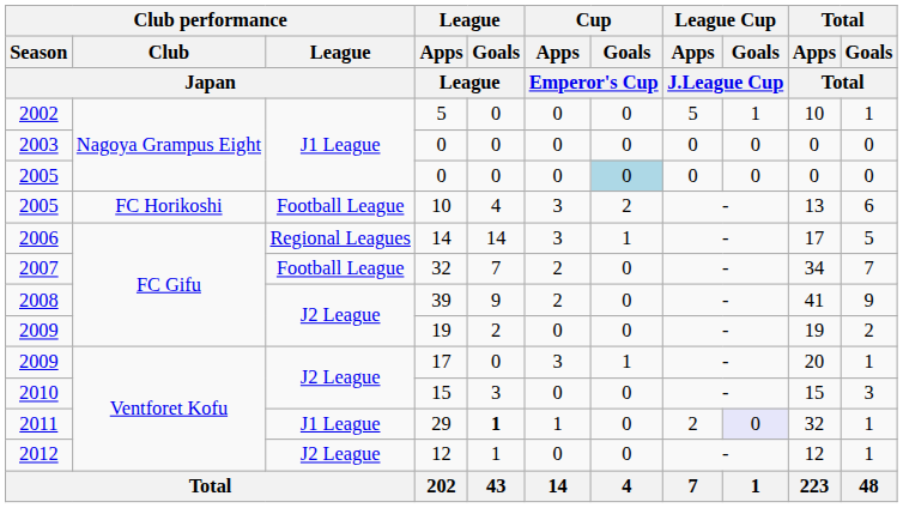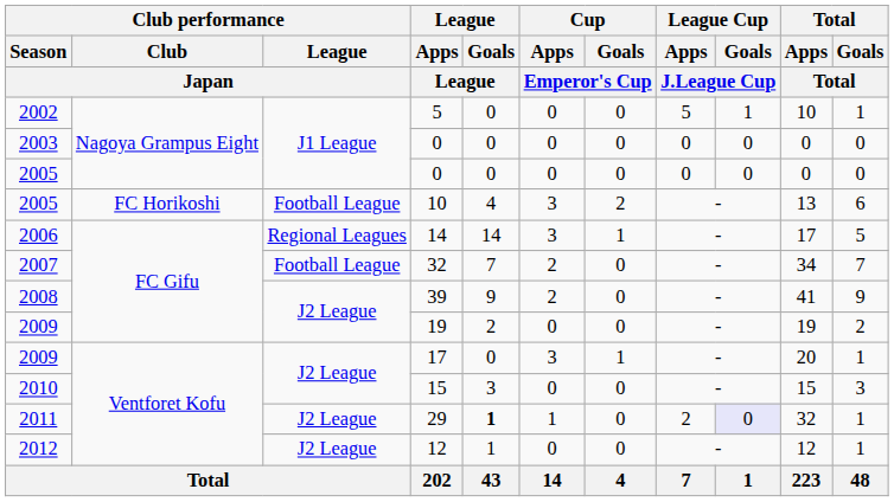 <table class="wikitable" style="text-align:center;">
 <tr>
 <th colspan=3>Club performance</th>
 <th colspan=2>League</th>
 <th colspan=2>Cup</th>
 <th colspan=2>League Cup</th>
 <th colspan=2>Total</th>
 </tr>
 <tr>
 <th>Season</th>
 <th>Club</th>
 <th>League</th>
 <th>Apps</th>
 <th>Goals</th>
 <th>Apps</th>
 <th>Goals</th>
 <th>Apps</th>
 <th>Goals</th>
 <th>Apps</th>
 <th>Goals</th>
 </tr>
 <tr>
 <th colspan=3>Japan</th>
 <th colspan=2>League</th>
 <th colspan=2><a href='#'>Emperor's Cup</a></th>
 <th colspan=2><a href='#'>J.League Cup</a></th>
 <th colspan=2>Total</th>
 </tr>
 <tr>
 <td><a href='#'>2002</a></td>
 <td rowspan="3"><a href='#'>Nagoya Grampus Eight</a></td>
 <td rowspan="3"><a href='#'>J1 League</a></td>
 <td>5</td>
 <td>0</td>
 <td>0</td>
 <td>0</td>
 <td>5</td>
 <td>1</td>
 <td>10</td>
 <td>1</td>
 </tr>
 <tr>
 <td><a href='#'>2003</a></td>
 <td>0</td>
 <td>0</td>
 <td>0</td>
 <td>0</td>
 <td>0</td>
 <td>0</td>
 <td>0</td>
 <td>0</td>
 </tr>
 <tr>
 <td><a href='#'>2005</a></td>
 <td>0</td>
 <td>0</td>
 <td>0</td>
-<td style="background: lightblue;">0</td>
+<td>0</td>
 <td>0</td>
 <td>0</td>
 <td>0</td>
 <td>0</td>
 </tr>
 <tr>
 <td><a href='#'>2005</a></td>
 <td><a href='#'>FC Horikoshi</a></td>
 <td><a href='#'>Football League</a></td>
 <td>10</td>
 <td>4</td>
 <td>3</td>
 <td>2</td>
 <td colspan="2">-</td>
 <td>13</td>
 <td>6</td>
 </tr>
 <tr>
 <td><a href='#'>2006</a></td>
 <td rowspan="4"><a href='#'>FC Gifu</a></td>
 <td><a href='#'>Regional Leagues</a></td>
 <td>14</td>
 <td>14</td>
 <td>3</td>
 <td>1</td>
 <td colspan="2">-</td>
 <td>17</td>
 <td>5</td>
 </tr>
 <tr>
 <td><a href='#'>2007</a></td>
 <td><a href='#'>Football League</a></td>
 <td>32</td>
 <td>7</td>
 <td>2</td>
 <td>0</td>
 <td colspan="2">-</td>
 <td>34</td>
 <td>7</td>
 </tr>
 <tr>
 <td><a href='#'>2008</a></td>
 <td rowspan="2"><a href='#'>J2 League</a></td>
 <td>39</td>
 <td>9</td>
 <td>2</td>
 <td>0</td>
 <td colspan="2">-</td>
 <td>41</td>
 <td>9</td>
 </tr>
 <tr>
 <td><a href='#'>2009</a></td>
 <td>19</td>
 <td>2</td>
 <td>0</td>
 <td>0</td>
 <td colspan="2">-</td>
 <td>19</td>
 <td>2</td>
 </tr>
 <tr>
 <td><a href='#'>2009</a></td>
 <td rowspan="4"><a href='#'>Ventforet Kofu</a></td>
 <td rowspan="2"><a href='#'>J2 League</a></td>
 <td>17</td>
 <td>0</td>
 <td>3</td>
 <td>1</td>
 <td colspan="2">-</td>
 <td>20</td>
 <td>1</td>
 </tr>
 <tr>
 <td><a href='#'>2010</a></td>
 <td>15</td>
 <td>3</td>
 <td>0</td>
 <td>0</td>
 <td colspan="2">-</td>
 <td>15</td>
 <td>3</td>
 </tr>
 <tr>
 <td><a href='#'>2011</a></td>
-<td><a href='#'>J1 League</a></td>
+<td><a href='#'>J2 League</a></td>
 <td>29</td>
 <td><strong>1</strong></td>
 <td>1</td>
 <td>0</td>
 <td>2</td>
 <td style="background: lavender;">0</td>
 <td>32</td>
 <td>1</td>
 </tr>
 <tr>
 <td><a href='#'>2012</a></td>
 <td><a href='#'>J2 League</a></td>
 <td>12</td>
 <td>1</td>
 <td>0</td>
 <td>0</td>
 <td colspan="2">-</td>
 <td>12</td>
 <td>1</td>
 </tr>
 <tr>
 <th colspan=3>Total</th>
 <th>202</th>
 <th>43</th>
 <th>14</th>
 <th>4</th>
 <th>7</th>
 <th>1</th>
 <th>223</th>
 <th>48</th>
 </tr>
 </table>
